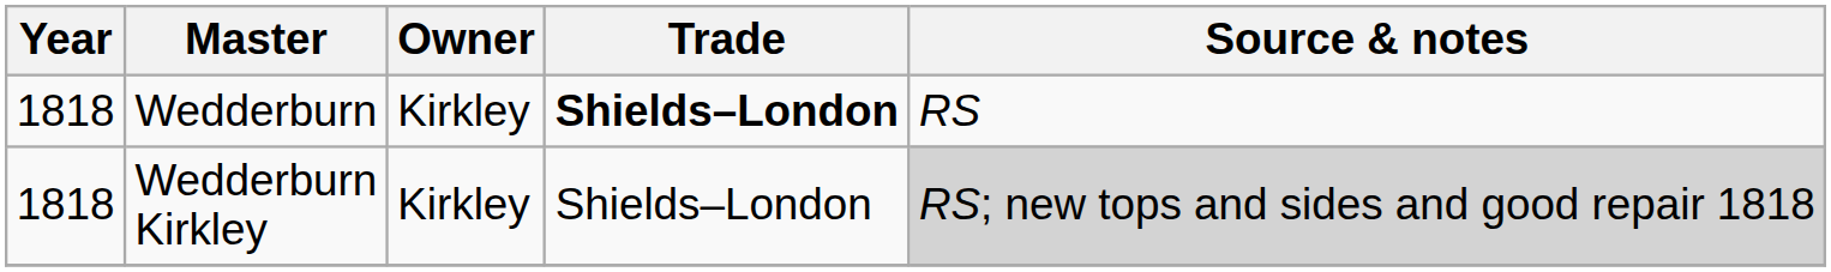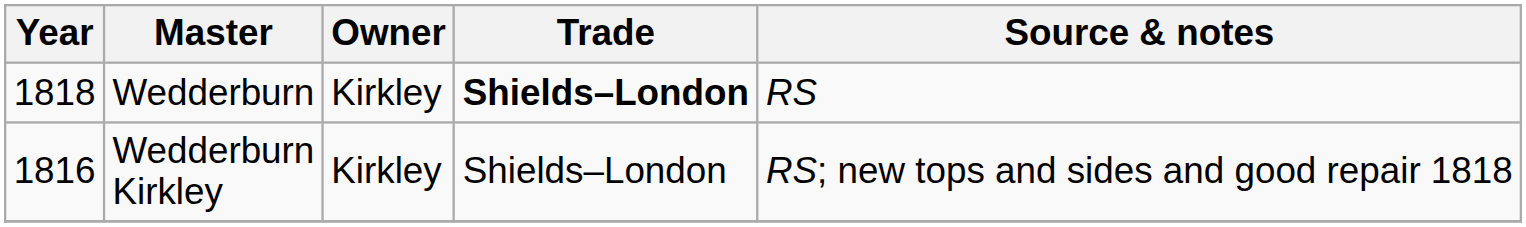 <table class=" wikitable">
 <tr>
 <th>Year</th>
 <th>Master</th>
 <th>Owner</th>
 <th>Trade</th>
 <th>Source & notes</th>
 </tr>
 <tr>
 <td>1818</td>
 <td>Wedderburn</td>
 <td>Kirkley</td>
 <td><strong>Shields–London</strong></td>
 <td><em>RS</em></td>
 </tr>
 <tr>
-<td>1818</td>
+<td>1816</td>
 <td>Wedderburn<br>Kirkley</td>
 <td>Kirkley</td>
 <td>Shields–London</td>
-<td style="background: lightgrey;"><em>RS</em>; new tops and sides and good repair 1818</td>
+<td><em>RS</em>; new tops and sides and good repair 1818</td>
 </tr>
 <tr>
 </tr>
 </table>
